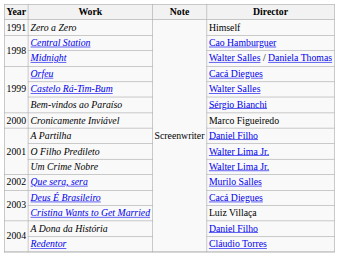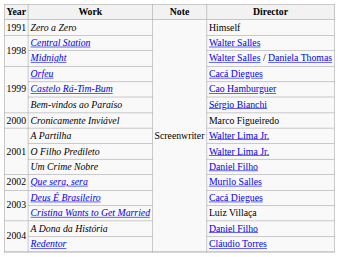 <table class="wikitable">
 <tr>
 <th>Year</th>
 <th>Work</th>
 <th>Note</th>
 <th>Director</th>
 </tr>
 <tr>
 <td>1991</td>
 <td><em>Zero a Zero</em></td>
 <td rowspan="15">Screenwriter</td>
 <td>Himself</td>
 </tr>
 <tr>
 <td rowspan="2">1998</td>
 <td><em><a href='#'>Central Station</a></em></td>
-<td><a href='#'>Cao Hamburguer</a></td>
+<td><a href='#'>Walter Salles</a></td>
 </tr>
 <tr>
 <td><em><a href='#'>Midnight</a></em></td>
 <td><a href='#'>Walter Salles</a> / <a href='#'>Daniela Thomas</a></td>
 </tr>
 <tr>
 <td rowspan="3">1999</td>
 <td><em><a href='#'>Orfeu</a></em></td>
 <td><a href='#'>Cacá Diegues</a></td>
 </tr>
 <tr>
 <td><em><a href='#'>Castelo Rá-Tim-Bum</a></em></td>
-<td><a href='#'>Walter Salles</a></td>
+<td><a href='#'>Cao Hamburguer</a></td>
 </tr>
 <tr>
 <td><em>Bem-vindos ao Paraíso</em></td>
 <td><a href='#'>Sérgio Bianchi</a></td>
 </tr>
 <tr>
 <td>2000</td>
 <td><em>Cronicamente Inviável</em></td>
 <td>Marco Figueiredo</td>
 </tr>
 <tr>
 <td rowspan="3">2001</td>
 <td><em>A Partilha</em></td>
-<td><a href='#'>Daniel Filho</a></td>
+<td><a href='#'>Walter Lima Jr.</a></td>
 </tr>
 <tr>
 <td><em>O Filho Predileto</em></td>
 <td><a href='#'>Walter Lima Jr.</a></td>
 </tr>
 <tr>
 <td><em>Um Crime Nobre</em></td>
-<td><a href='#'>Walter Lima Jr.</a></td>
+<td><a href='#'>Daniel Filho</a></td>
 </tr>
 <tr>
 <td>2002</td>
 <td><em><a href='#'>Que sera, sera</a></em></td>
 <td><a href='#'>Murilo Salles</a></td>
 </tr>
 <tr>
 <td rowspan="2">2003</td>
 <td><em><a href='#'>Deus É Brasileiro</a></em></td>
 <td><a href='#'>Cacá Diegues</a></td>
 </tr>
 <tr>
 <td><em><a href='#'>Cristina Wants to Get Married</a></em></td>
 <td>Luiz Villaça</td>
 </tr>
 <tr>
 <td rowspan="2">2004</td>
 <td><em>A Dona da História</em></td>
 <td><a href='#'>Daniel Filho</a></td>
 </tr>
 <tr>
 <td><em><a href='#'>Redentor</a></em></td>
 <td><a href='#'>Cláudio Torres</a></td>
 </tr>
 <tr>
 </tr>
 </table>
